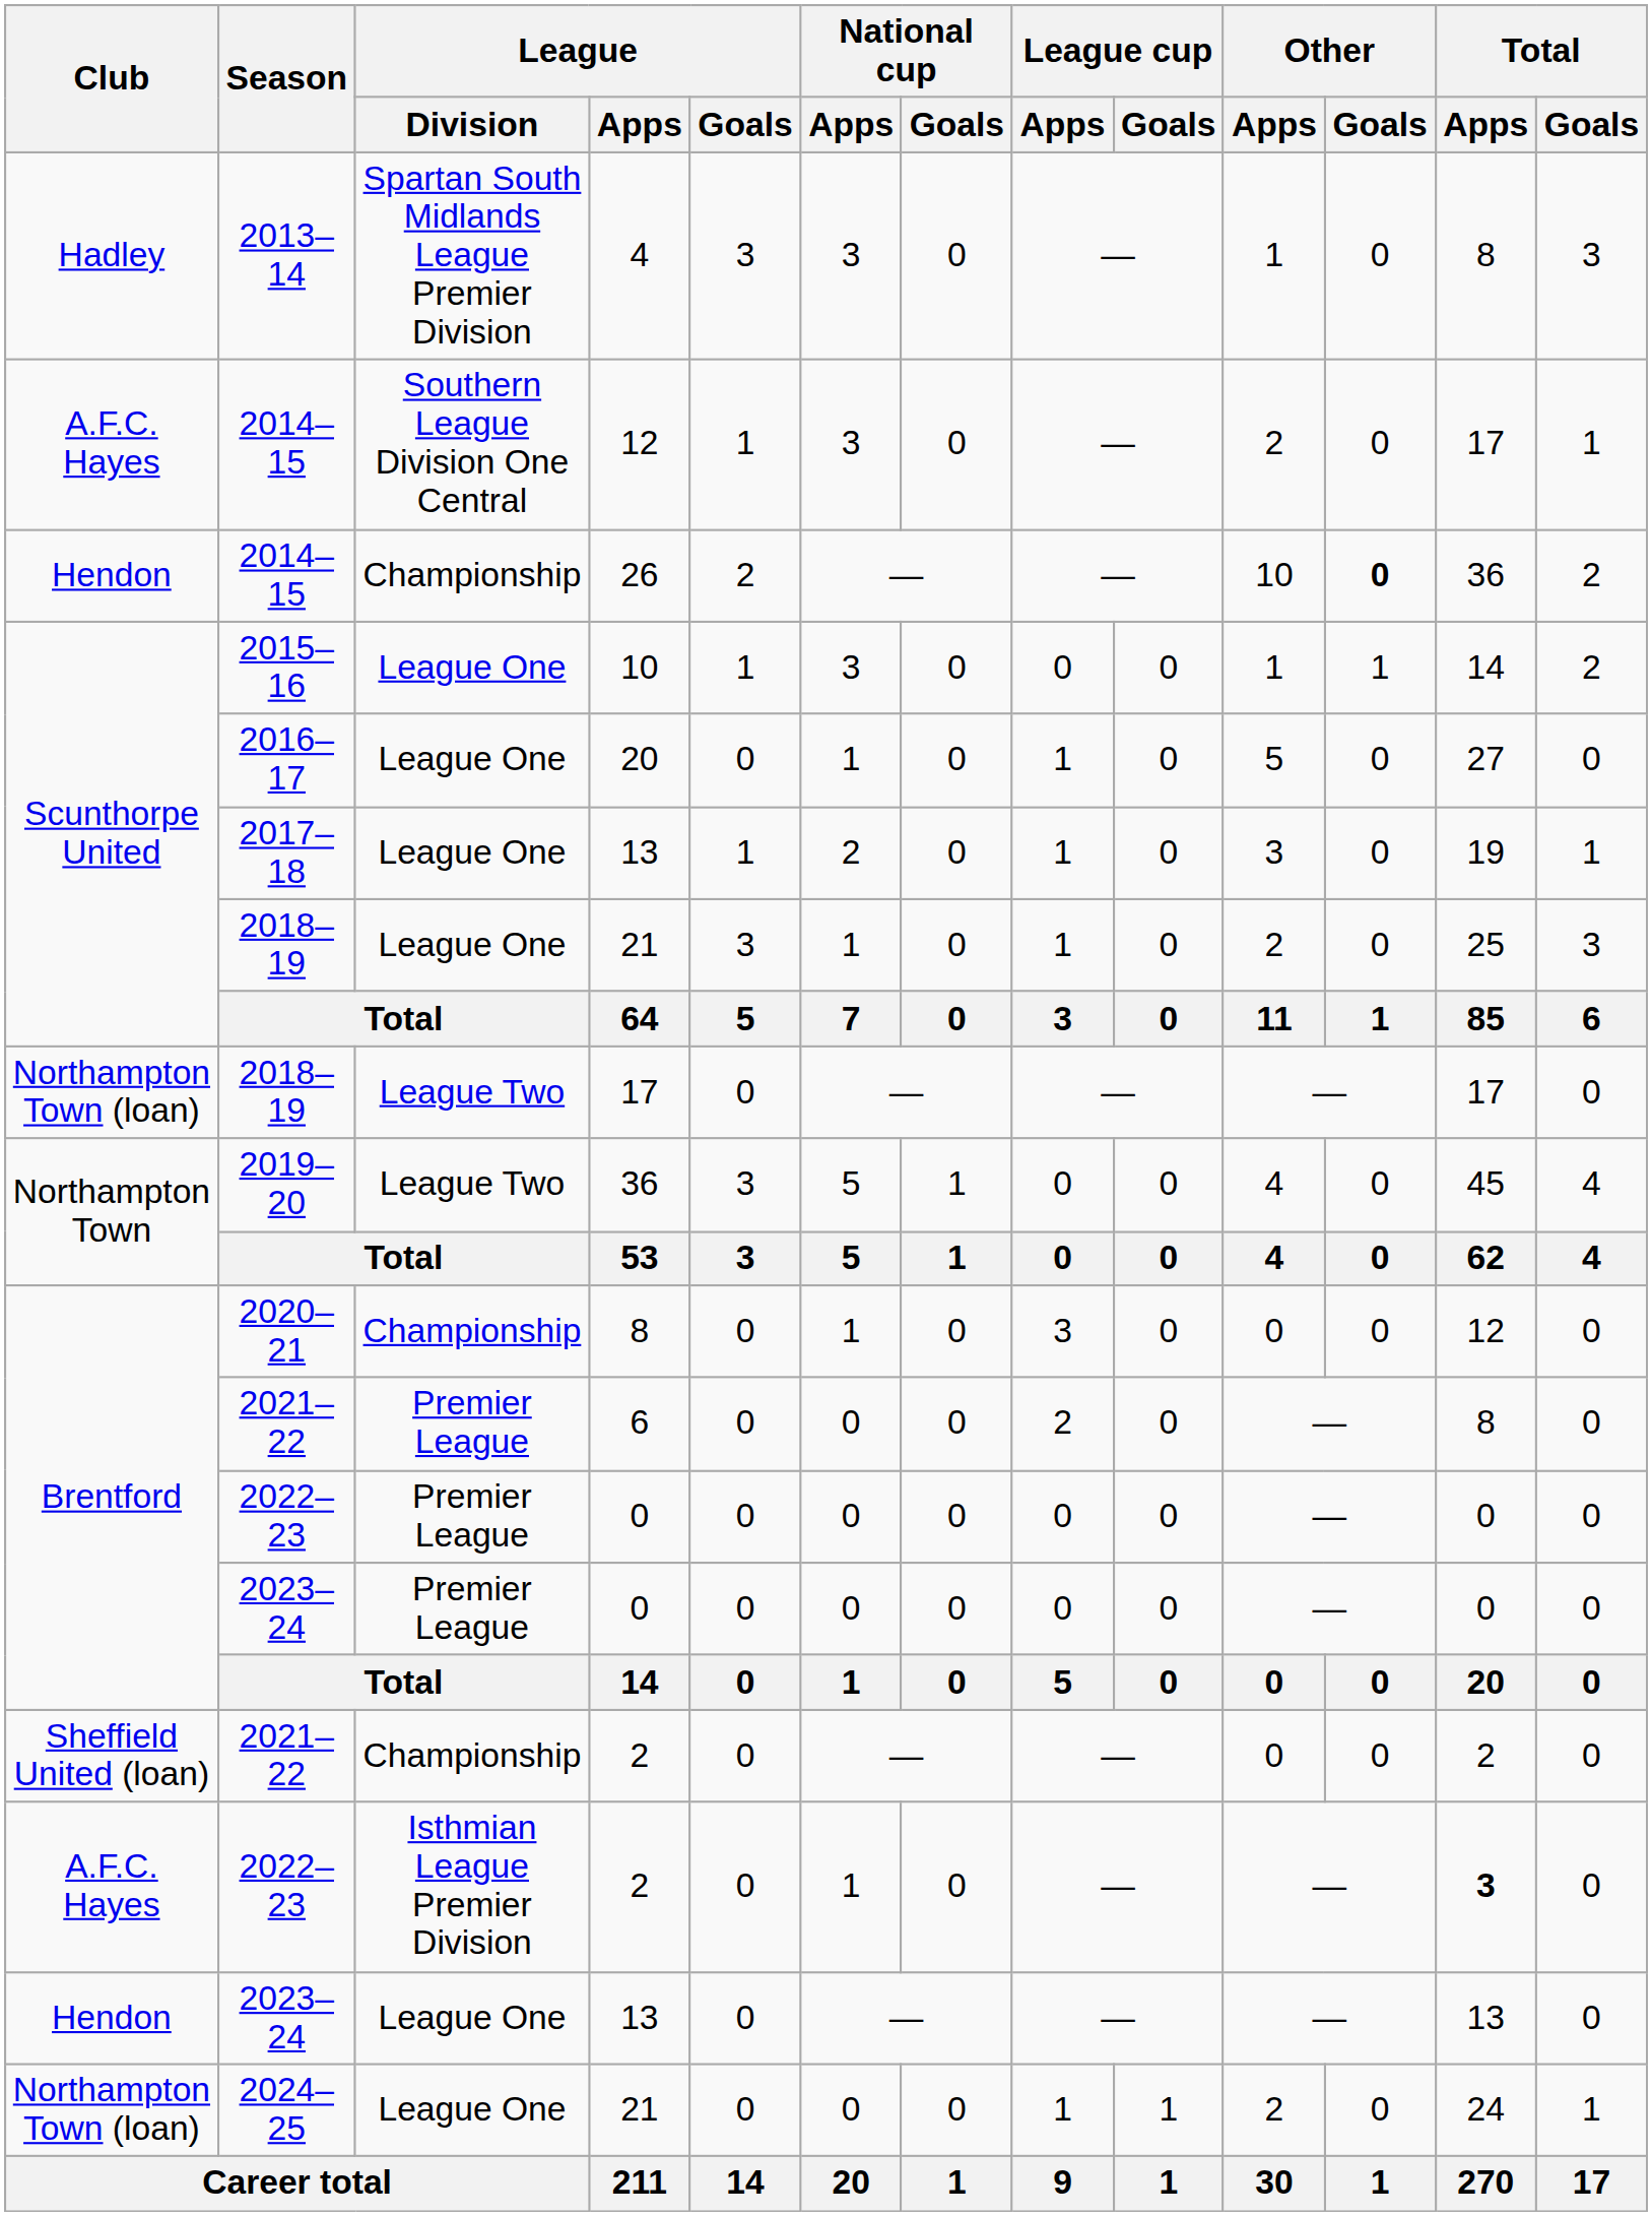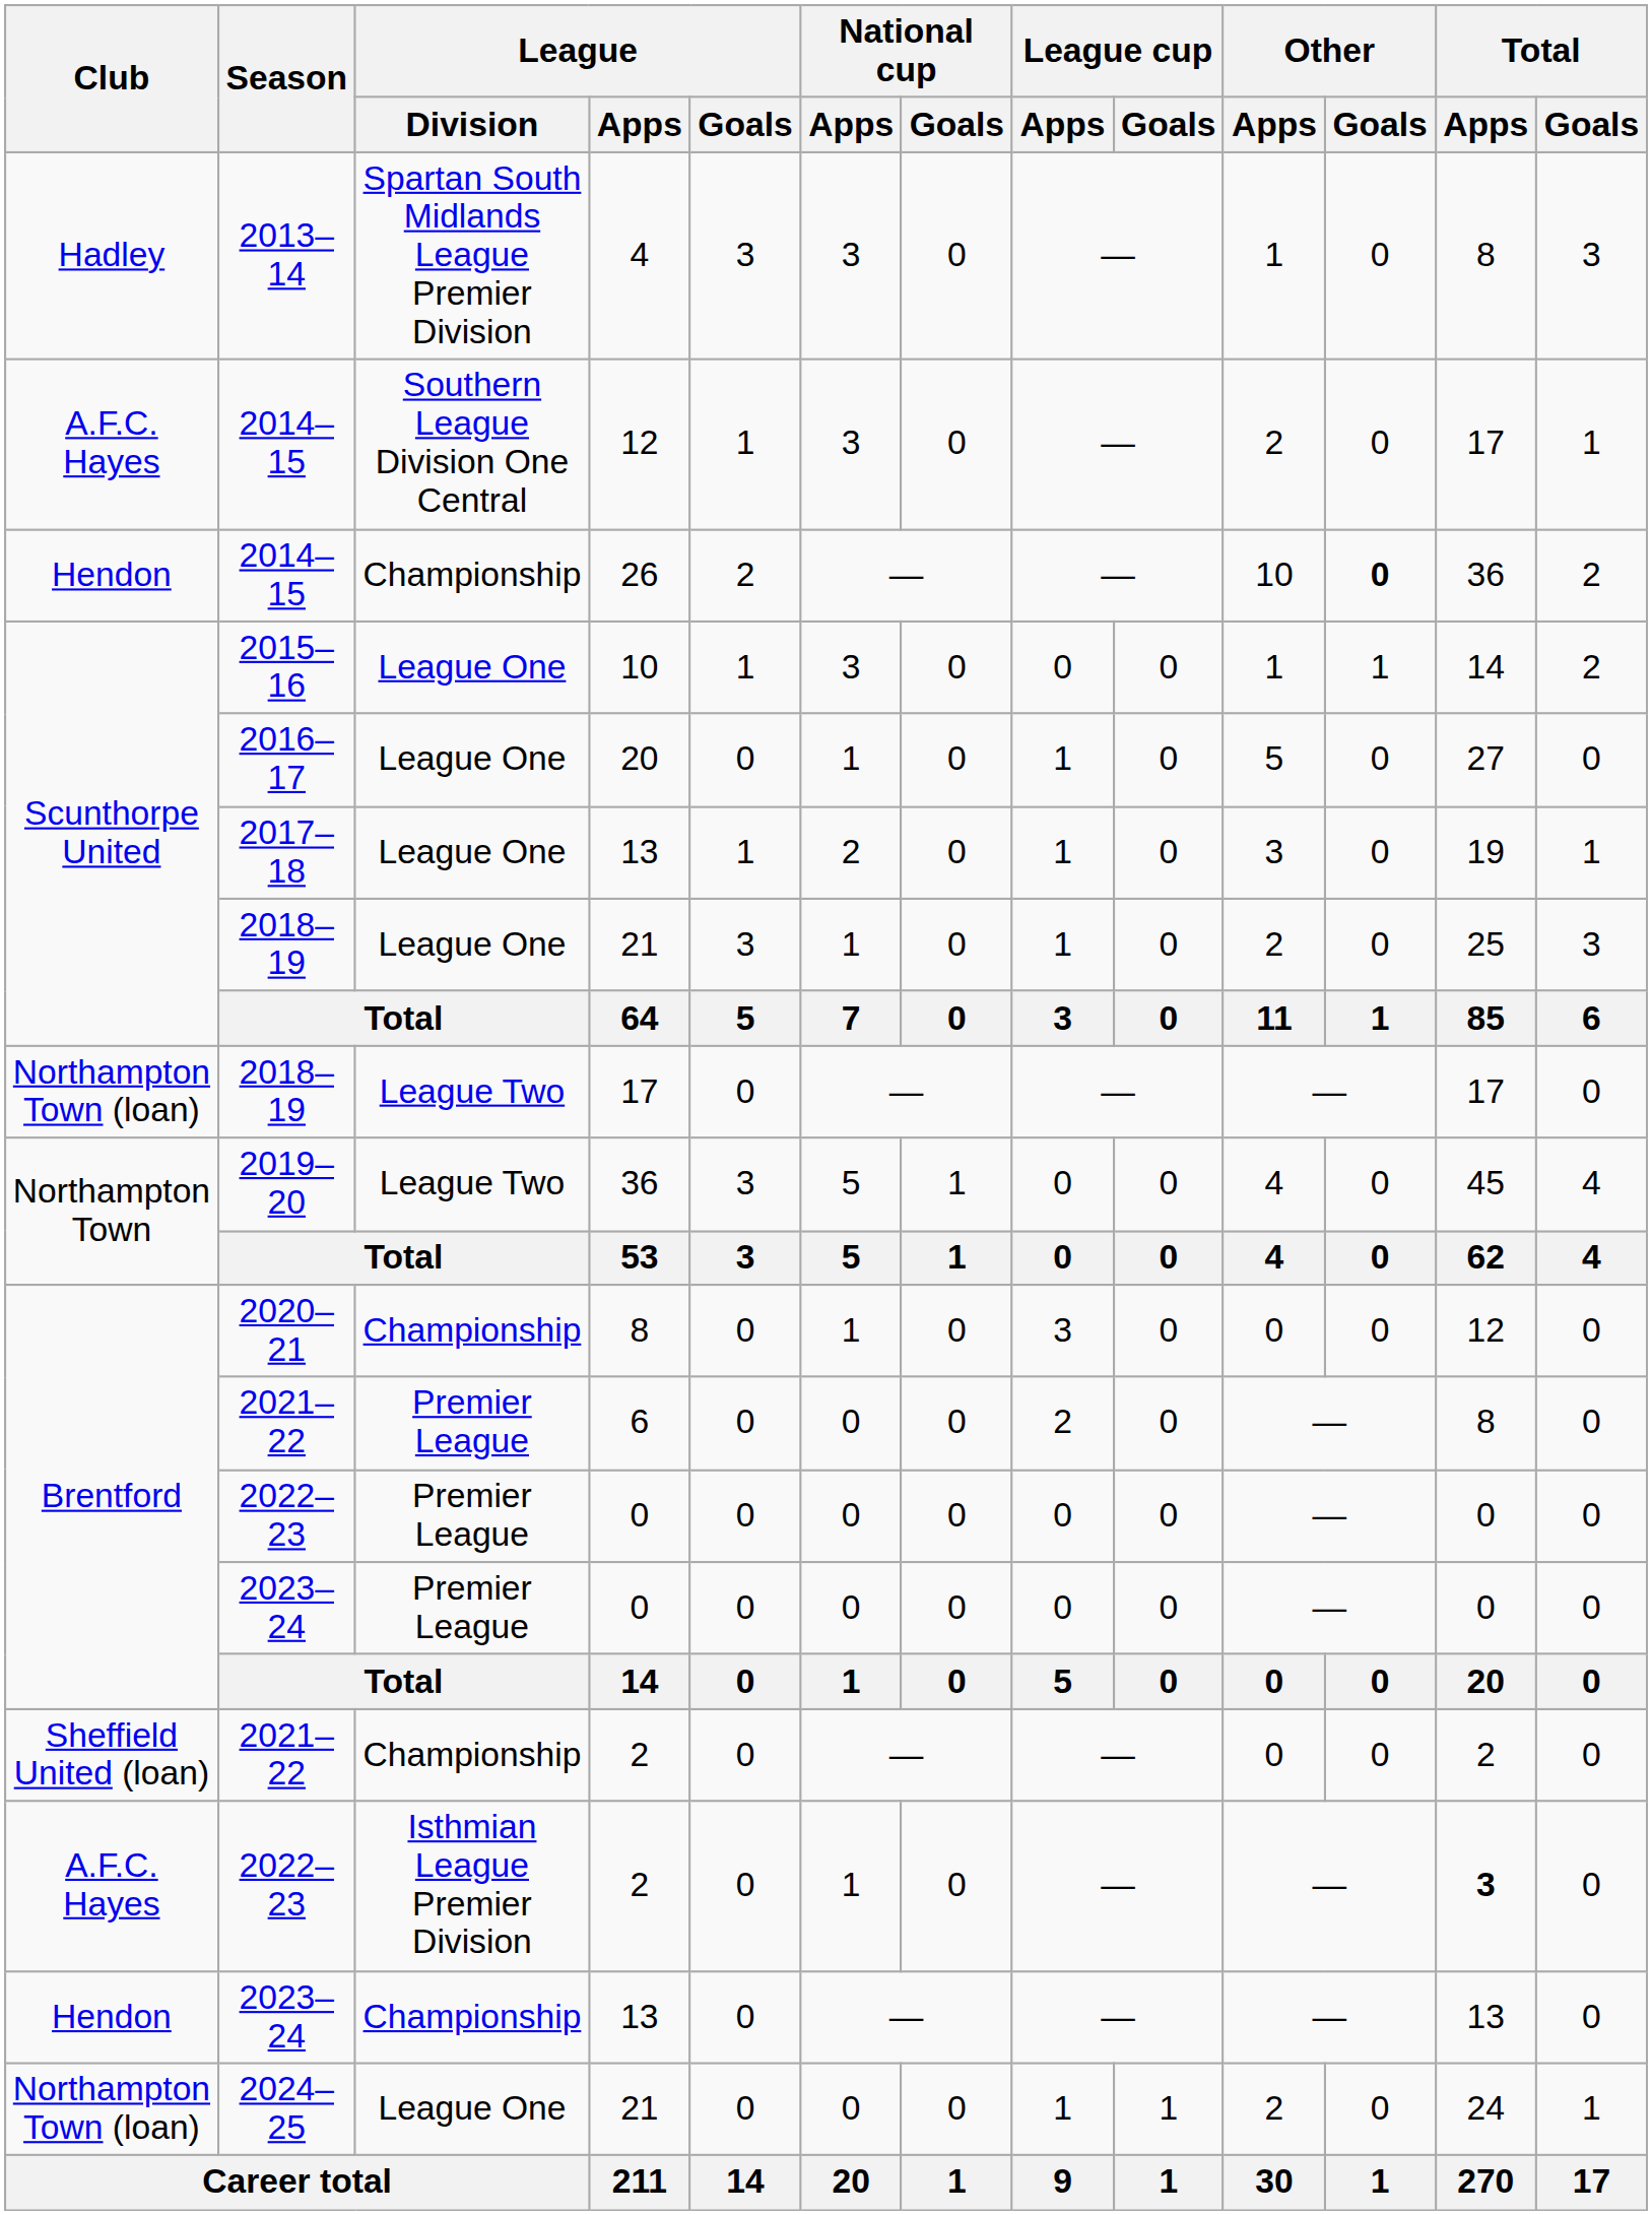 <table class="wikitable" style="text-align:center">
 <tr>
 <th rowspan="2">Club</th>
 <th rowspan="2">Season</th>
 <th colspan="3">League</th>
 <th colspan="2">National cup</th>
 <th colspan="2">League cup</th>
 <th colspan="2">Other</th>
 <th colspan="2">Total</th>
 </tr>
 <tr>
 <th>Division</th>
 <th>Apps</th>
 <th>Goals</th>
 <th>Apps</th>
 <th>Goals</th>
 <th>Apps</th>
 <th>Goals</th>
 <th>Apps</th>
 <th>Goals</th>
 <th>Apps</th>
 <th>Goals</th>
 </tr>
 <tr>
 <td><a href='#'>Hadley</a></td>
 <td><a href='#'>2013–14</a></td>
 <td><a href='#'>Spartan South Midlands League</a> Premier Division</td>
 <td>4</td>
 <td>3</td>
 <td>3</td>
 <td>0</td>
 <td colspan="2">―</td>
 <td>1</td>
 <td>0</td>
 <td>8</td>
 <td>3</td>
 </tr>
 <tr>
 <td><a href='#'>A.F.C. Hayes</a></td>
 <td><a href='#'>2014–15</a></td>
 <td><a href='#'>Southern League</a> Division One Central</td>
 <td>12</td>
 <td>1</td>
 <td>3</td>
 <td>0</td>
 <td colspan="2">―</td>
 <td>2</td>
 <td>0</td>
 <td>17</td>
 <td>1</td>
 </tr>
 <tr>
 <td><a href='#'>Hendon</a></td>
 <td><a href='#'>2014–15</a></td>
 <td>Championship</td>
 <td>26</td>
 <td>2</td>
 <td colspan="2">―</td>
 <td colspan="2">―</td>
 <td>10</td>
 <td><strong>0</strong></td>
 <td>36</td>
 <td>2</td>
 </tr>
 <tr>
 <td rowspan="5"><a href='#'>Scunthorpe United</a></td>
 <td><a href='#'>2015–16</a></td>
 <td><a href='#'>League One</a></td>
 <td>10</td>
 <td>1</td>
 <td>3</td>
 <td>0</td>
 <td>0</td>
 <td>0</td>
 <td>1</td>
 <td>1</td>
 <td>14</td>
 <td>2</td>
 </tr>
 <tr>
 <td><a href='#'>2016–17</a></td>
 <td>League One</td>
 <td>20</td>
 <td>0</td>
 <td>1</td>
 <td>0</td>
 <td>1</td>
 <td>0</td>
 <td>5</td>
 <td>0</td>
 <td>27</td>
 <td>0</td>
 </tr>
 <tr>
 <td><a href='#'>2017–18</a></td>
 <td>League One</td>
 <td>13</td>
 <td>1</td>
 <td>2</td>
 <td>0</td>
 <td>1</td>
 <td>0</td>
 <td>3</td>
 <td>0</td>
 <td>19</td>
 <td>1</td>
 </tr>
 <tr>
 <td><a href='#'>2018–19</a></td>
 <td>League One</td>
 <td>21</td>
 <td>3</td>
 <td>1</td>
 <td>0</td>
 <td>1</td>
 <td>0</td>
 <td>2</td>
 <td>0</td>
 <td>25</td>
 <td>3</td>
 </tr>
 <tr>
 <th colspan="2">Total</th>
 <th>64</th>
 <th>5</th>
 <th>7</th>
 <th>0</th>
 <th>3</th>
 <th>0</th>
 <th>11</th>
 <th>1</th>
 <th>85</th>
 <th>6</th>
 </tr>
 <tr>
 <td><a href='#'>Northampton Town</a> (loan)</td>
 <td><a href='#'>2018–19</a></td>
 <td><a href='#'>League Two</a></td>
 <td>17</td>
 <td>0</td>
 <td colspan="2">―</td>
 <td colspan="2">―</td>
 <td colspan="2">―</td>
 <td>17</td>
 <td>0</td>
 </tr>
 <tr>
 <td rowspan="2">Northampton Town</td>
 <td><a href='#'>2019–20</a></td>
 <td>League Two</td>
 <td>36</td>
 <td>3</td>
 <td>5</td>
 <td>1</td>
 <td>0</td>
 <td>0</td>
 <td>4</td>
 <td>0</td>
 <td>45</td>
 <td>4</td>
 </tr>
 <tr>
 <th colspan="2">Total</th>
 <th>53</th>
 <th>3</th>
 <th>5</th>
 <th>1</th>
 <th>0</th>
 <th>0</th>
 <th>4</th>
 <th>0</th>
 <th>62</th>
 <th>4</th>
 </tr>
 <tr>
 <td rowspan="5"><a href='#'>Brentford</a></td>
 <td><a href='#'>2020–21</a></td>
 <td><a href='#'>Championship</a></td>
 <td>8</td>
 <td>0</td>
 <td>1</td>
 <td>0</td>
 <td>3</td>
 <td>0</td>
 <td>0</td>
 <td>0</td>
 <td>12</td>
 <td>0</td>
 </tr>
 <tr>
 <td><a href='#'>2021–22</a></td>
 <td><a href='#'>Premier League</a></td>
 <td>6</td>
 <td>0</td>
 <td>0</td>
 <td>0</td>
 <td>2</td>
 <td>0</td>
 <td colspan="2">―</td>
 <td>8</td>
 <td>0</td>
 </tr>
 <tr>
 <td><a href='#'>2022–23</a></td>
 <td>Premier League</td>
 <td>0</td>
 <td>0</td>
 <td>0</td>
 <td>0</td>
 <td>0</td>
 <td>0</td>
 <td colspan="2">―</td>
 <td>0</td>
 <td>0</td>
 </tr>
 <tr>
 <td><a href='#'>2023–24</a></td>
 <td>Premier League</td>
 <td>0</td>
 <td>0</td>
 <td>0</td>
 <td>0</td>
 <td>0</td>
 <td>0</td>
 <td colspan="2">―</td>
 <td>0</td>
 <td>0</td>
 </tr>
 <tr>
 <th colspan="2">Total</th>
 <th>14</th>
 <th>0</th>
 <th>1</th>
 <th>0</th>
 <th>5</th>
 <th>0</th>
 <th>0</th>
 <th>0</th>
 <th>20</th>
 <th>0</th>
 </tr>
 <tr>
 <td><a href='#'>Sheffield United</a> (loan)</td>
 <td><a href='#'>2021–22</a></td>
 <td>Championship</td>
 <td>2</td>
 <td>0</td>
 <td colspan="2">―</td>
 <td colspan="2">―</td>
 <td>0</td>
 <td>0</td>
 <td>2</td>
 <td>0</td>
 </tr>
 <tr>
 <td><a href='#'>A.F.C. Hayes</a></td>
 <td><a href='#'>2022–23</a></td>
 <td><a href='#'>Isthmian League</a> Premier Division</td>
 <td>2</td>
 <td>0</td>
 <td>1</td>
 <td>0</td>
 <td colspan="2">―</td>
 <td colspan="2">―</td>
 <td><strong>3</strong></td>
 <td>0</td>
 </tr>
 <tr>
 <td><a href='#'>Hendon</a></td>
 <td><a href='#'>2023–24</a></td>
-<td>League One</td>
+<td><a href='#'>Championship</a></td>
 <td>13</td>
 <td>0</td>
 <td colspan="2">―</td>
 <td colspan="2">―</td>
 <td colspan="2">―</td>
 <td>13</td>
 <td>0</td>
 </tr>
 <tr>
 <td><a href='#'>Northampton Town</a> (loan)</td>
 <td><a href='#'>2024–25</a></td>
 <td>League One</td>
 <td>21</td>
 <td>0</td>
 <td>0</td>
 <td>0</td>
 <td>1</td>
 <td>1</td>
 <td>2</td>
 <td>0</td>
 <td>24</td>
 <td>1</td>
 </tr>
 <tr>
 <th colspan="3">Career total</th>
 <th>211</th>
 <th>14</th>
 <th>20</th>
 <th>1</th>
 <th>9</th>
 <th>1</th>
 <th>30</th>
 <th>1</th>
 <th>270</th>
 <th>17</th>
 </tr>
 </table>
